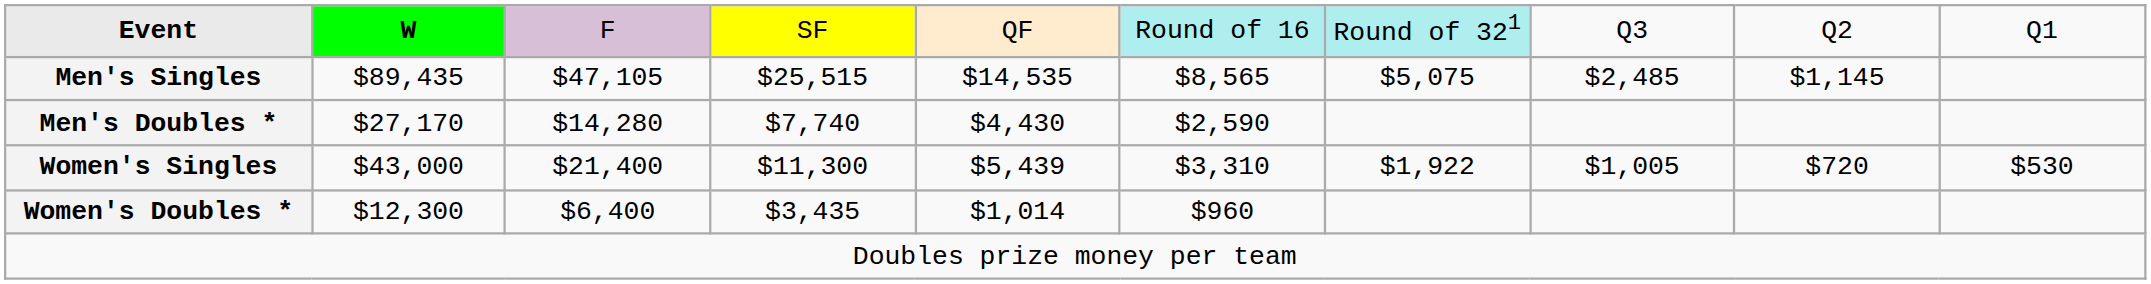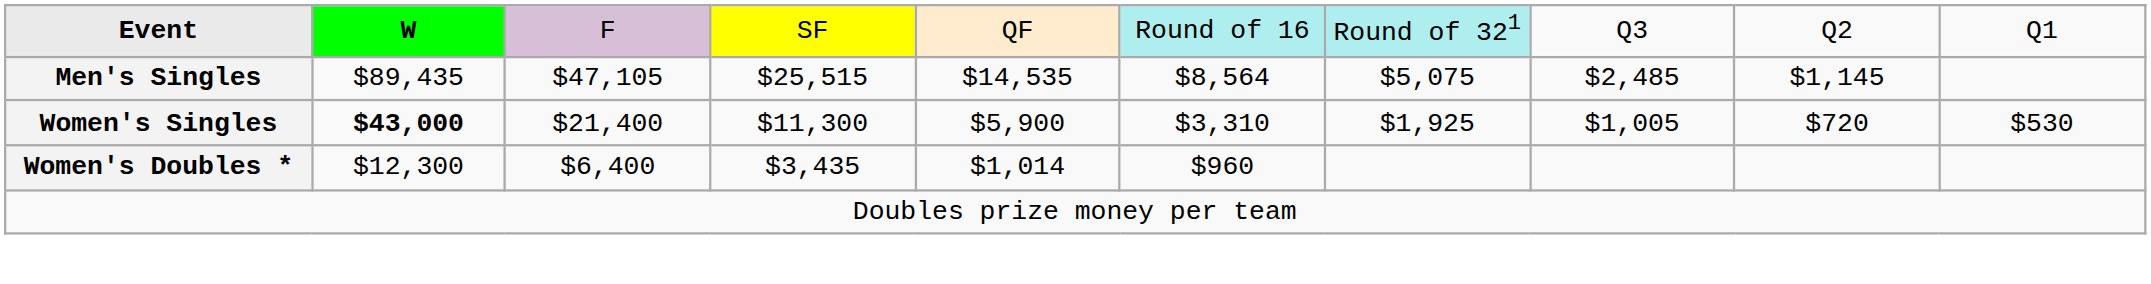 <table class=wikitable style=font-size:90%;text-align:center>
 <tr>
 <td style="width:130px; background:#eaeaea;"><strong>Event</strong></td>
 <td style="width:80px; background:lime;"><strong>W</strong></td>
 <td style="width:85px; background:thistle;">F</td>
 <td style="width:85px; background:#ff0;">SF</td>
 <td style="width:85px; background:#ffebcd;">QF</td>
 <td style="width:85px; background:#afeeee;">Round of 16</td>
 <td style="width:85px; background:#afeeee;">Round of 32<sup>1</sup></td>
 <td width=85>Q3</td>
 <td width=85>Q2</td>
 <td width=85>Q1</td>
 </tr>
 <tr>
 <td style="background:#f3f3f3;"><strong>Men's Singles</strong></td>
 <td>$89,435</td>
 <td>$47,105</td>
 <td>$25,515</td>
 <td>$14,535</td>
-<td>$8,565</td>
+<td>$8,564</td>
 <td>$5,075</td>
 <td>$2,485</td>
 <td>$1,145</td>
 <td></td>
 </tr>
 <tr>
-<td style="background:#f3f3f3;"><strong>Men's Doubles *</strong></td>
-<td>$27,170</td>
-<td>$14,280</td>
-<td>$7,740</td>
-<td>$4,430</td>
-<td>$2,590</td>
-<td></td>
-<td></td>
-<td></td>
-<td></td>
-</tr>
-<tr>
 <td style="background:#f3f3f3;"><strong>Women's Singles</strong></td>
-<td>$43,000</td>
+<td><strong>$43,000</strong></td>
 <td>$21,400</td>
 <td>$11,300</td>
-<td>$5,439</td>
+<td>$5,900</td>
 <td>$3,310</td>
-<td>$1,922</td>
+<td>$1,925</td>
 <td>$1,005</td>
 <td>$720</td>
 <td>$530</td>
 </tr>
 <tr>
 <td style="background:#f3f3f3;"><strong>Women's Doubles *</strong></td>
 <td>$12,300</td>
 <td>$6,400</td>
 <td>$3,435</td>
 <td>$1,014</td>
 <td>$960</td>
 <td></td>
 <td></td>
 <td></td>
 <td></td>
 </tr>
 <tr>
 <td colspan=10>Doubles prize money per team</td>
 </tr>
 </table>
